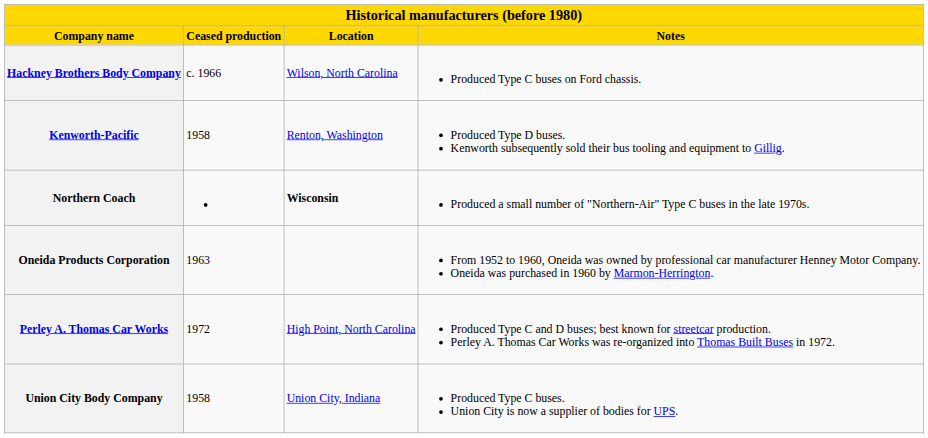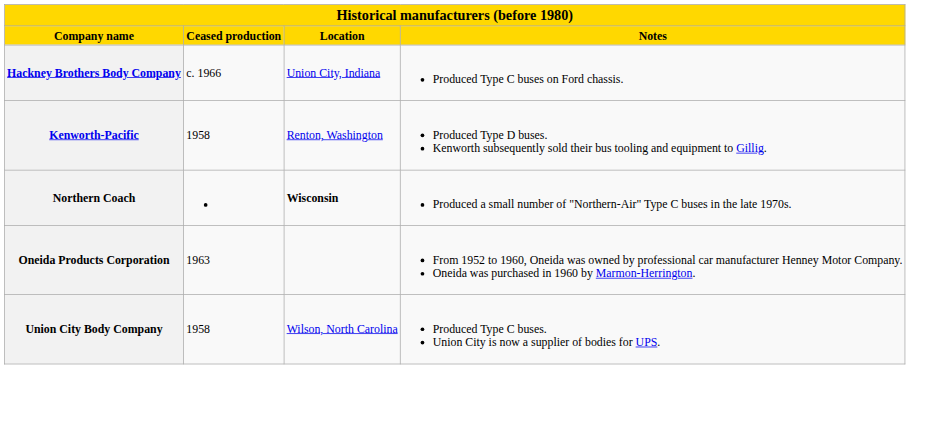 <table class="wikitable collapsible" border="1">
 <tr>
 <th colspan=4; style="background:#FFD800; color:black"><big>Historical manufacturers (before 1980)</big></th>
 </tr>
 <tr>
 <th style="background:#FFD800; color:black">Company name</th>
 <th style="background:#FFD800; color:black">Ceased production</th>
 <th style="background:#FFD800; color:black">Location</th>
 <th style="background:#FFD800; color:black">Notes</th>
 </tr>
 <tr>
 <th colwidth=4><a href='#'>Hackney Brothers Body Company</a></th>
 <td>c. 1966</td>
-<td><a href='#'>Wilson, North Carolina</a></td>
+<td><a href='#'>Union City, Indiana</a></td>
 <td><br><ul><li>Produced Type C buses on Ford chassis.</li></ul></td>
 </tr>
 <tr>
 <th colwidth=4><a href='#'>Kenworth-Pacific</a></th>
 <td>1958</td>
 <td><a href='#'>Renton, Washington</a></td>
 <td><br><ul><li>Produced Type D buses.</li><li>Kenworth subsequently sold their bus tooling and equipment to <a href='#'>Gillig</a>.</li></ul></td>
 </tr>
 <tr>
 <th colwidth=4>Northern Coach</th>
 <td><br><ul><li></li></ul></td>
 <td><strong>Wisconsin</strong></td>
 <td><br><ul><li>Produced a small number of "Northern-Air" Type C buses in the late 1970s.</li></ul></td>
 </tr>
 <tr>
 <th colwidth=4>Oneida Products Corporation</th>
 <td>1963</td>
 <td><br></td>
 <td><br><ul><li>From 1952 to 1960, Oneida was owned by professional car manufacturer Henney Motor Company.</li><li>Oneida was purchased in 1960 by <a href='#'>Marmon-Herrington</a>.</li></ul></td>
 </tr>
 <tr>
-<th colwidth=4><a href='#'>Perley A. Thomas Car Works</a></th>
-<td>1972</td>
-<td><a href='#'>High Point, North Carolina</a></td>
-<td><br><ul><li>Produced Type C and D buses; best known for <a href='#'>streetcar</a> production.</li><li>Perley A. Thomas Car Works was re-organized into <a href='#'>Thomas Built Buses</a> in 1972.</li></ul></td>
-</tr>
-<tr>
 <th colwidth=4>Union City Body Company</th>
 <td>1958</td>
-<td><a href='#'>Union City, Indiana</a></td>
+<td><a href='#'>Wilson, North Carolina</a></td>
 <td><br><ul><li>Produced Type C buses.</li><li>Union City is now a supplier of bodies for <a href='#'>UPS</a>.</li></ul></td>
 </tr>
 </table>
